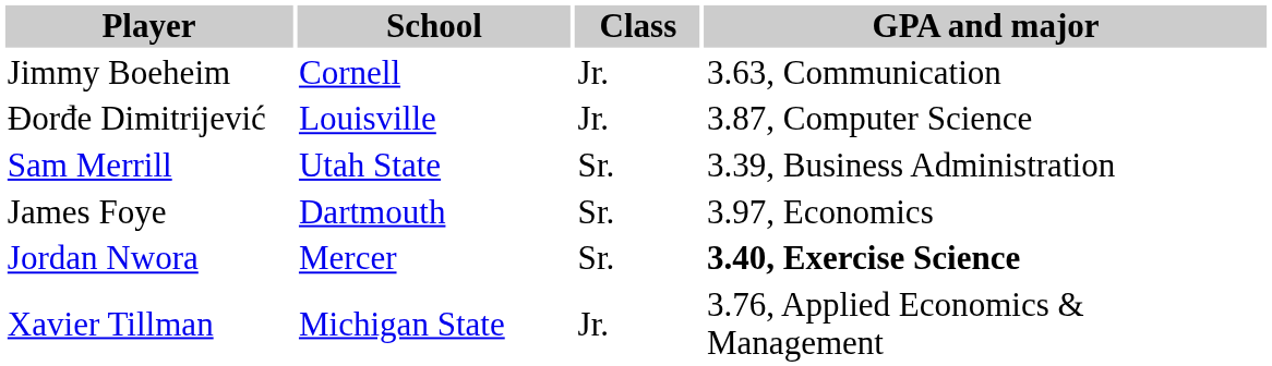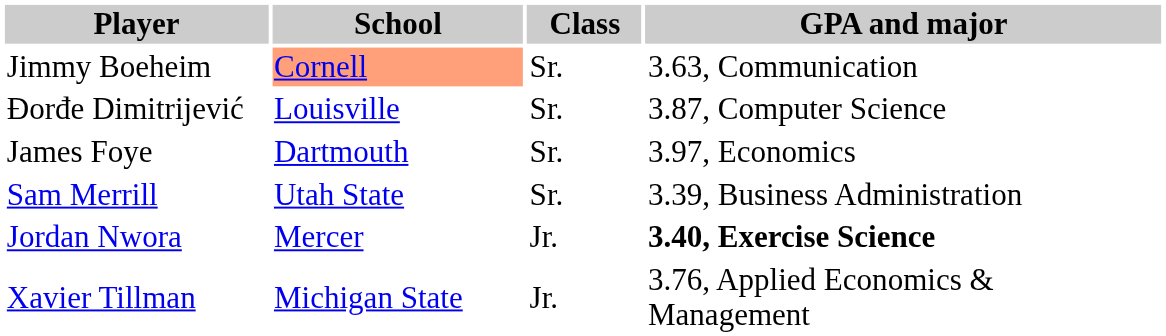 <table style="width:600px" "border:'1' 'solid' 'gray' ">
 <tr>
 <th style="background:#ccc; width:23%;">Player</th>
 <th style="background:#ccc; width:22%;">School</th>
 <th style="background:#ccc; width:10%;">Class</th>
 <th style="background:#ccc; width:45%;">GPA and major</th>
 </tr>
 <tr>
 <td>Jimmy Boeheim</td>
-<td><a href='#'>Cornell</a></td>
-<td>Jr.</td>
+<td style="background: lightsalmon;"><a href='#'>Cornell</a></td>
+<td>Sr.</td>
 <td>3.63, Communication</td>
 </tr>
 <tr>
 <td>Đorđe Dimitrijević</td>
 <td><a href='#'>Louisville</a></td>
-<td>Jr.</td>
+<td>Sr.</td>
 <td>3.87, Computer Science</td>
+</tr>
+<tr>
+<td>James Foye</td>
+<td><a href='#'>Dartmouth</a></td>
+<td>Sr.</td>
+<td>3.97, Economics</td>
 </tr>
 <tr>
 <td><a href='#'>Sam Merrill</a></td>
 <td><a href='#'>Utah State</a></td>
 <td>Sr.</td>
 <td>3.39, Business Administration</td>
 </tr>
 <tr>
-<td>James Foye</td>
-<td><a href='#'>Dartmouth</a></td>
-<td>Sr.</td>
-<td>3.97, Economics</td>
-</tr>
-<tr>
 <td><a href='#'>Jordan Nwora</a></td>
 <td><a href='#'>Mercer</a></td>
-<td>Sr.</td>
+<td>Jr.</td>
 <td><strong>3.40, Exercise Science</strong></td>
 </tr>
 <tr>
 <td><a href='#'>Xavier Tillman</a></td>
 <td><a href='#'>Michigan State</a></td>
 <td>Jr.</td>
 <td>3.76, Applied Economics & Management</td>
 </tr>
 </table>
